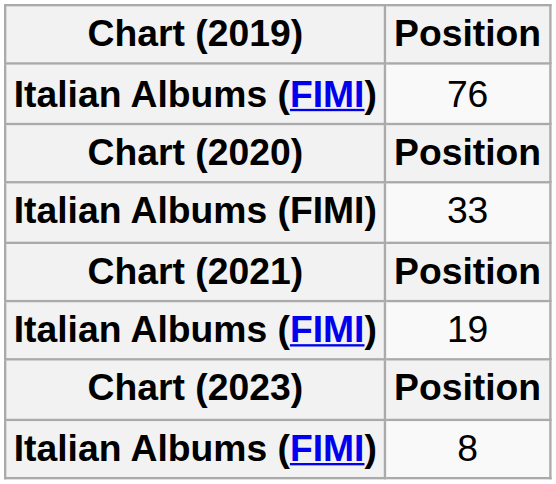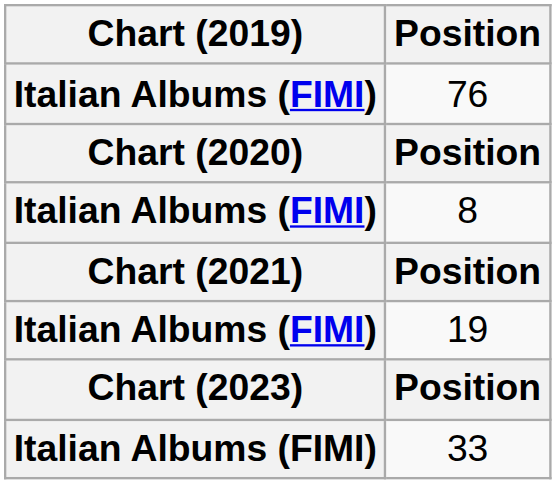 <table class="wikitable sortable plainrowheaders">
 <tr>
 <th scope="col">Chart (2019)</th>
 <th scope="col">Position</th>
 </tr>
 <tr>
 <th scope="row">Italian Albums (<a href='#'>FIMI</a>)</th>
 <td align="center">76</td>
 </tr>
 <tr>
 <th scope="col">Chart (2020)</th>
 <th scope="col">Position</th>
 </tr>
 <tr>
-<th scope="row">Italian Albums (FIMI)</th>
-<td align="center">33</td>
+<th scope="row">Italian Albums (<a href='#'>FIMI</a>)</th>
+<td align="center">8</td>
 </tr>
 <tr>
 <th scope="col">Chart (2021)</th>
 <th scope="col">Position</th>
 </tr>
 <tr>
 <th scope="row">Italian Albums (<a href='#'>FIMI</a>)</th>
 <td align="center">19</td>
 </tr>
 <tr>
 <th scope="col">Chart (2023)</th>
 <th scope="col">Position</th>
 </tr>
 <tr>
-<th scope="row">Italian Albums (<a href='#'>FIMI</a>)</th>
-<td align="center">8</td>
+<th scope="row">Italian Albums (FIMI)</th>
+<td align="center">33</td>
 </tr>
 </table>
